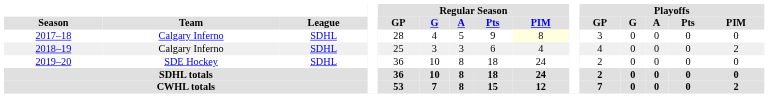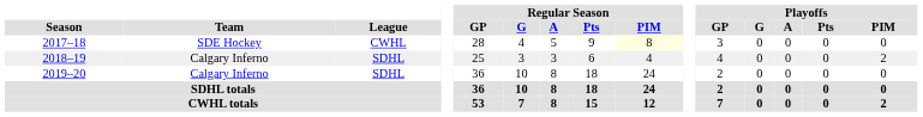 <table border="0" cellpadding="1" cellspacing="0" style="text-align:center; width:75%">
 <tr bgcolor="#e0e0e0">
 <th colspan="3"  bgcolor="#ffffff"> </th>
 <th rowspan="99" bgcolor="#ffffff"> </th>
 <th colspan="5">Regular Season</th>
 <th rowspan="99" bgcolor="#ffffff"> </th>
 <th colspan="5">Playoffs</th>
 </tr>
 <tr bgcolor="#e0e0e0">
 <th>Season</th>
 <th>Team</th>
 <th>League</th>
 <th>GP</th>
 <th><a href='#'>G</a></th>
 <th><a href='#'>A</a></th>
 <th><a href='#'>Pts</a></th>
 <th><a href='#'>PIM</a></th>
 <th>GP</th>
 <th>G</th>
 <th>A</th>
 <th>Pts</th>
 <th>PIM</th>
 </tr>
 <tr>
 <td><a href='#'>2017–18</a></td>
-<td><a href='#'>Calgary Inferno</a></td>
-<td><a href='#'>SDHL</a></td>
+<td><a href='#'>SDE Hockey</a></td>
+<td><a href='#'>CWHL</a></td>
 <td>28</td>
 <td>4</td>
 <td>5</td>
 <td>9</td>
 <td style="background: lightyellow;">8</td>
 <td>3</td>
 <td>0</td>
 <td>0</td>
 <td>0</td>
 <td>0</td>
 </tr>
 <tr bgcolor="#f0f0f0">
 <td><a href='#'>2018–19</a></td>
 <td>Calgary Inferno</td>
 <td><a href='#'>SDHL</a></td>
 <td>25</td>
 <td>3</td>
 <td>3</td>
 <td>6</td>
 <td>4</td>
 <td>4</td>
 <td>0</td>
 <td>0</td>
 <td>0</td>
 <td>2</td>
 </tr>
 <tr>
 <td><a href='#'>2019–20</a></td>
-<td><a href='#'>SDE Hockey</a></td>
+<td><a href='#'>Calgary Inferno</a></td>
 <td><a href='#'>SDHL</a></td>
 <td>36</td>
 <td>10</td>
 <td>8</td>
 <td>18</td>
 <td>24</td>
 <td>2</td>
 <td>0</td>
 <td>0</td>
 <td>0</td>
 <td>0</td>
 </tr>
 <tr bgcolor="#e0e0e0">
 <th colspan="3">SDHL totals</th>
 <th>36</th>
 <th>10</th>
 <th>8</th>
 <th>18</th>
 <th>24</th>
 <th>2</th>
 <th>0</th>
 <th>0</th>
 <th>0</th>
 <th>0</th>
 </tr>
 <tr bgcolor="#e0e0e0">
 <th colspan="3">CWHL totals</th>
 <th>53</th>
 <th>7</th>
 <th>8</th>
 <th>15</th>
 <th>12</th>
 <th>7</th>
 <th>0</th>
 <th>0</th>
 <th>0</th>
 <th>2</th>
 </tr>
 </table>
